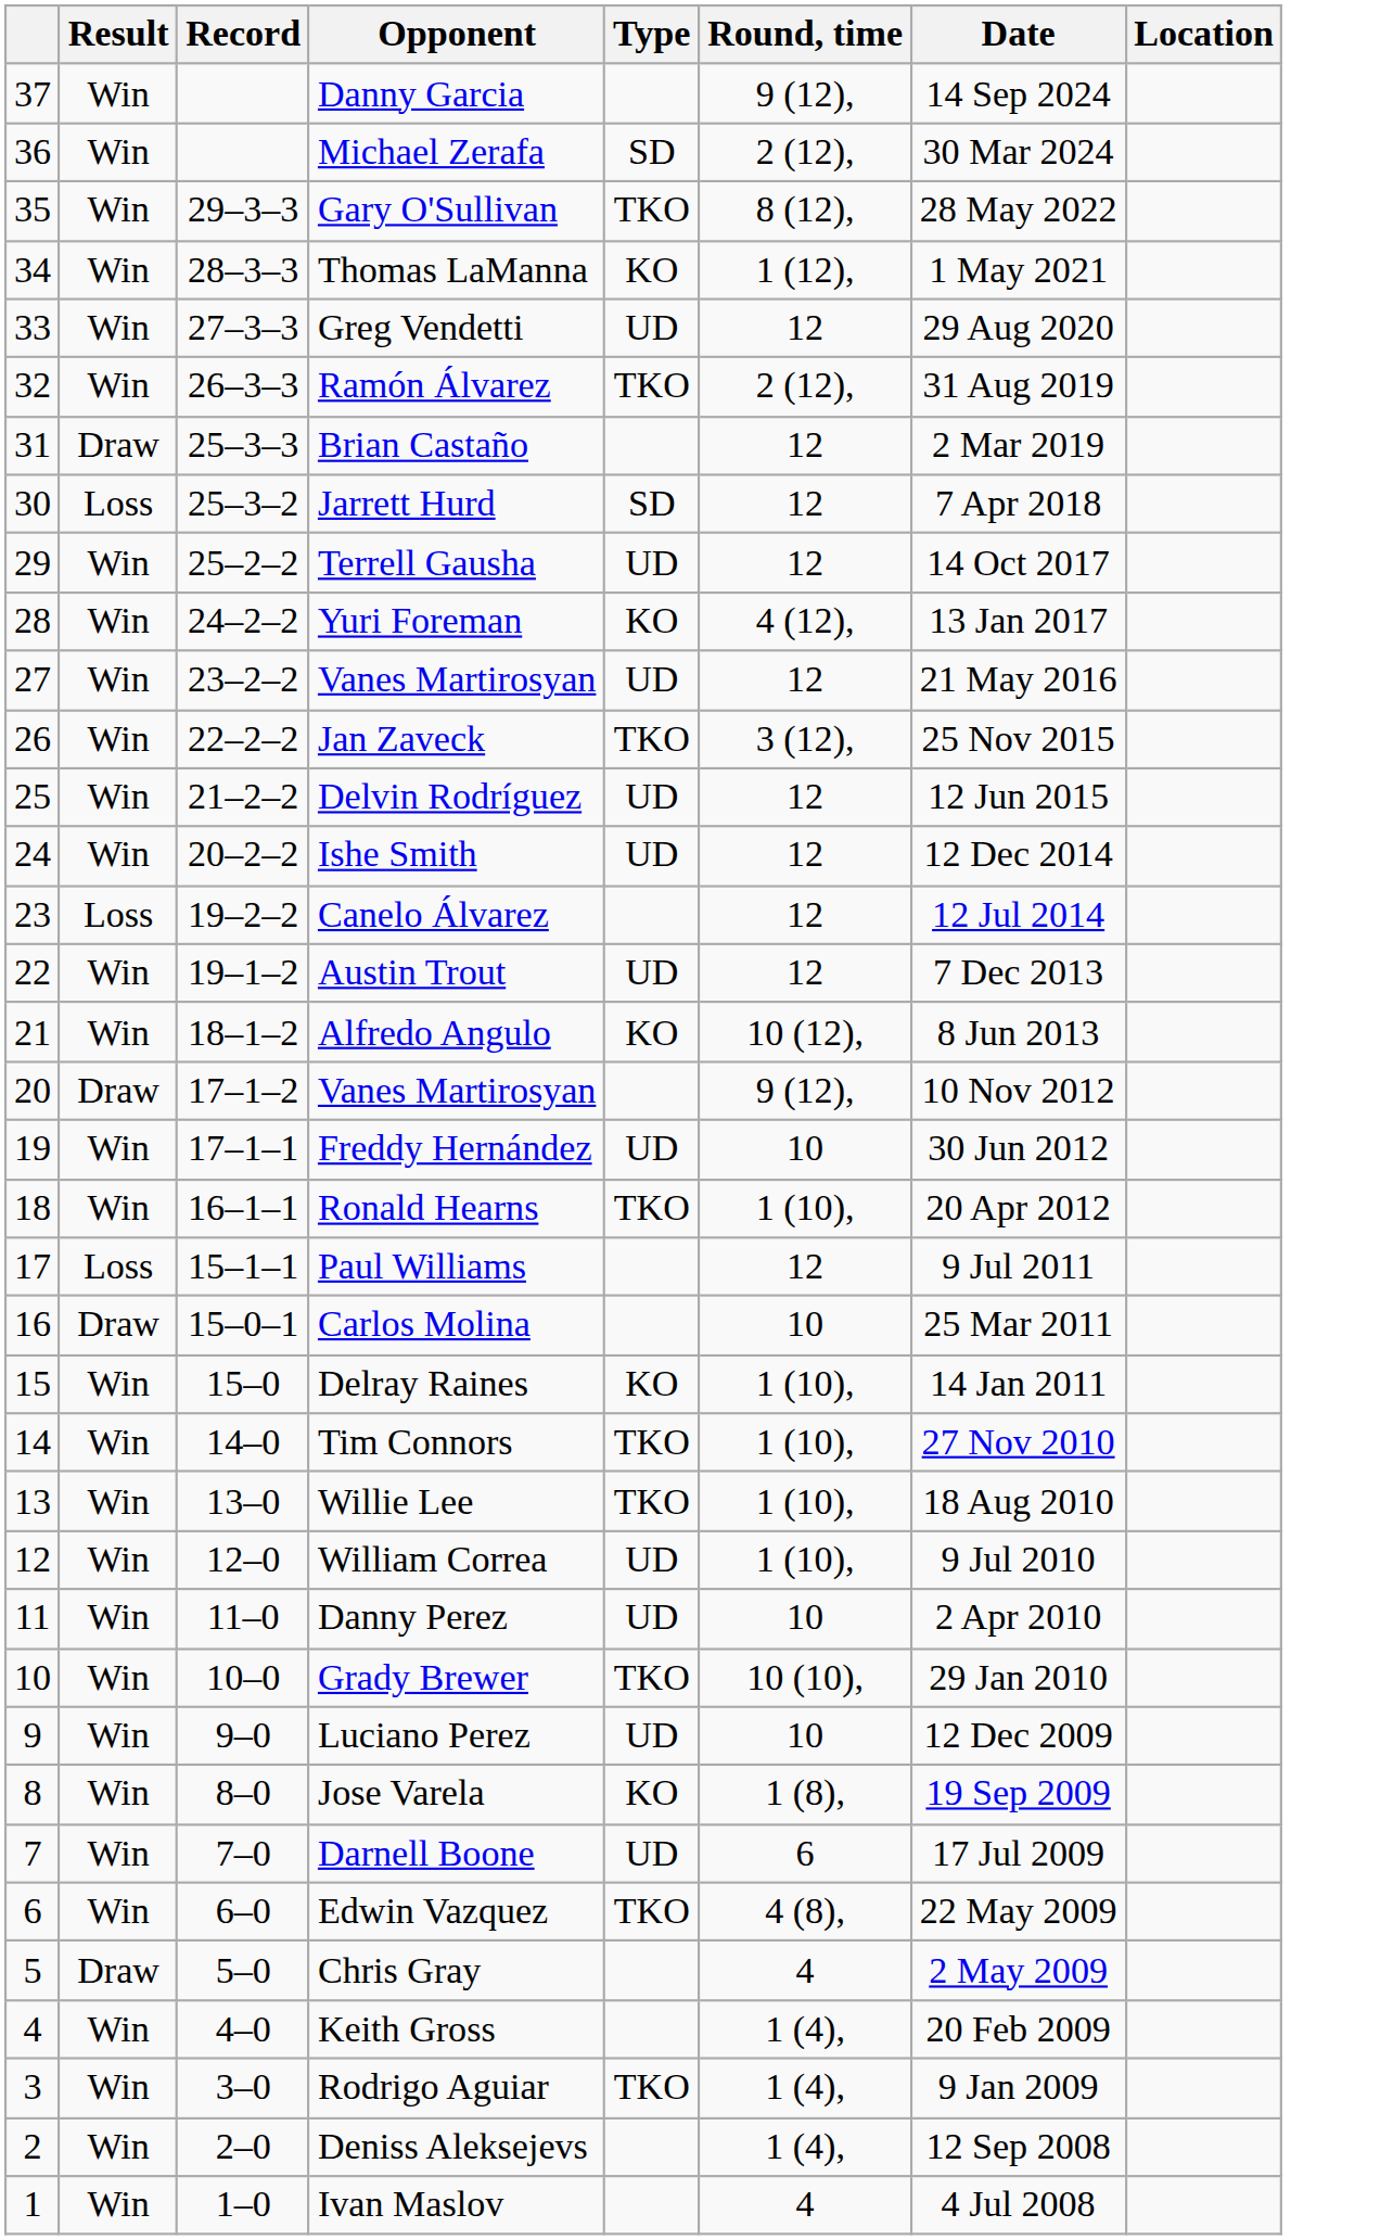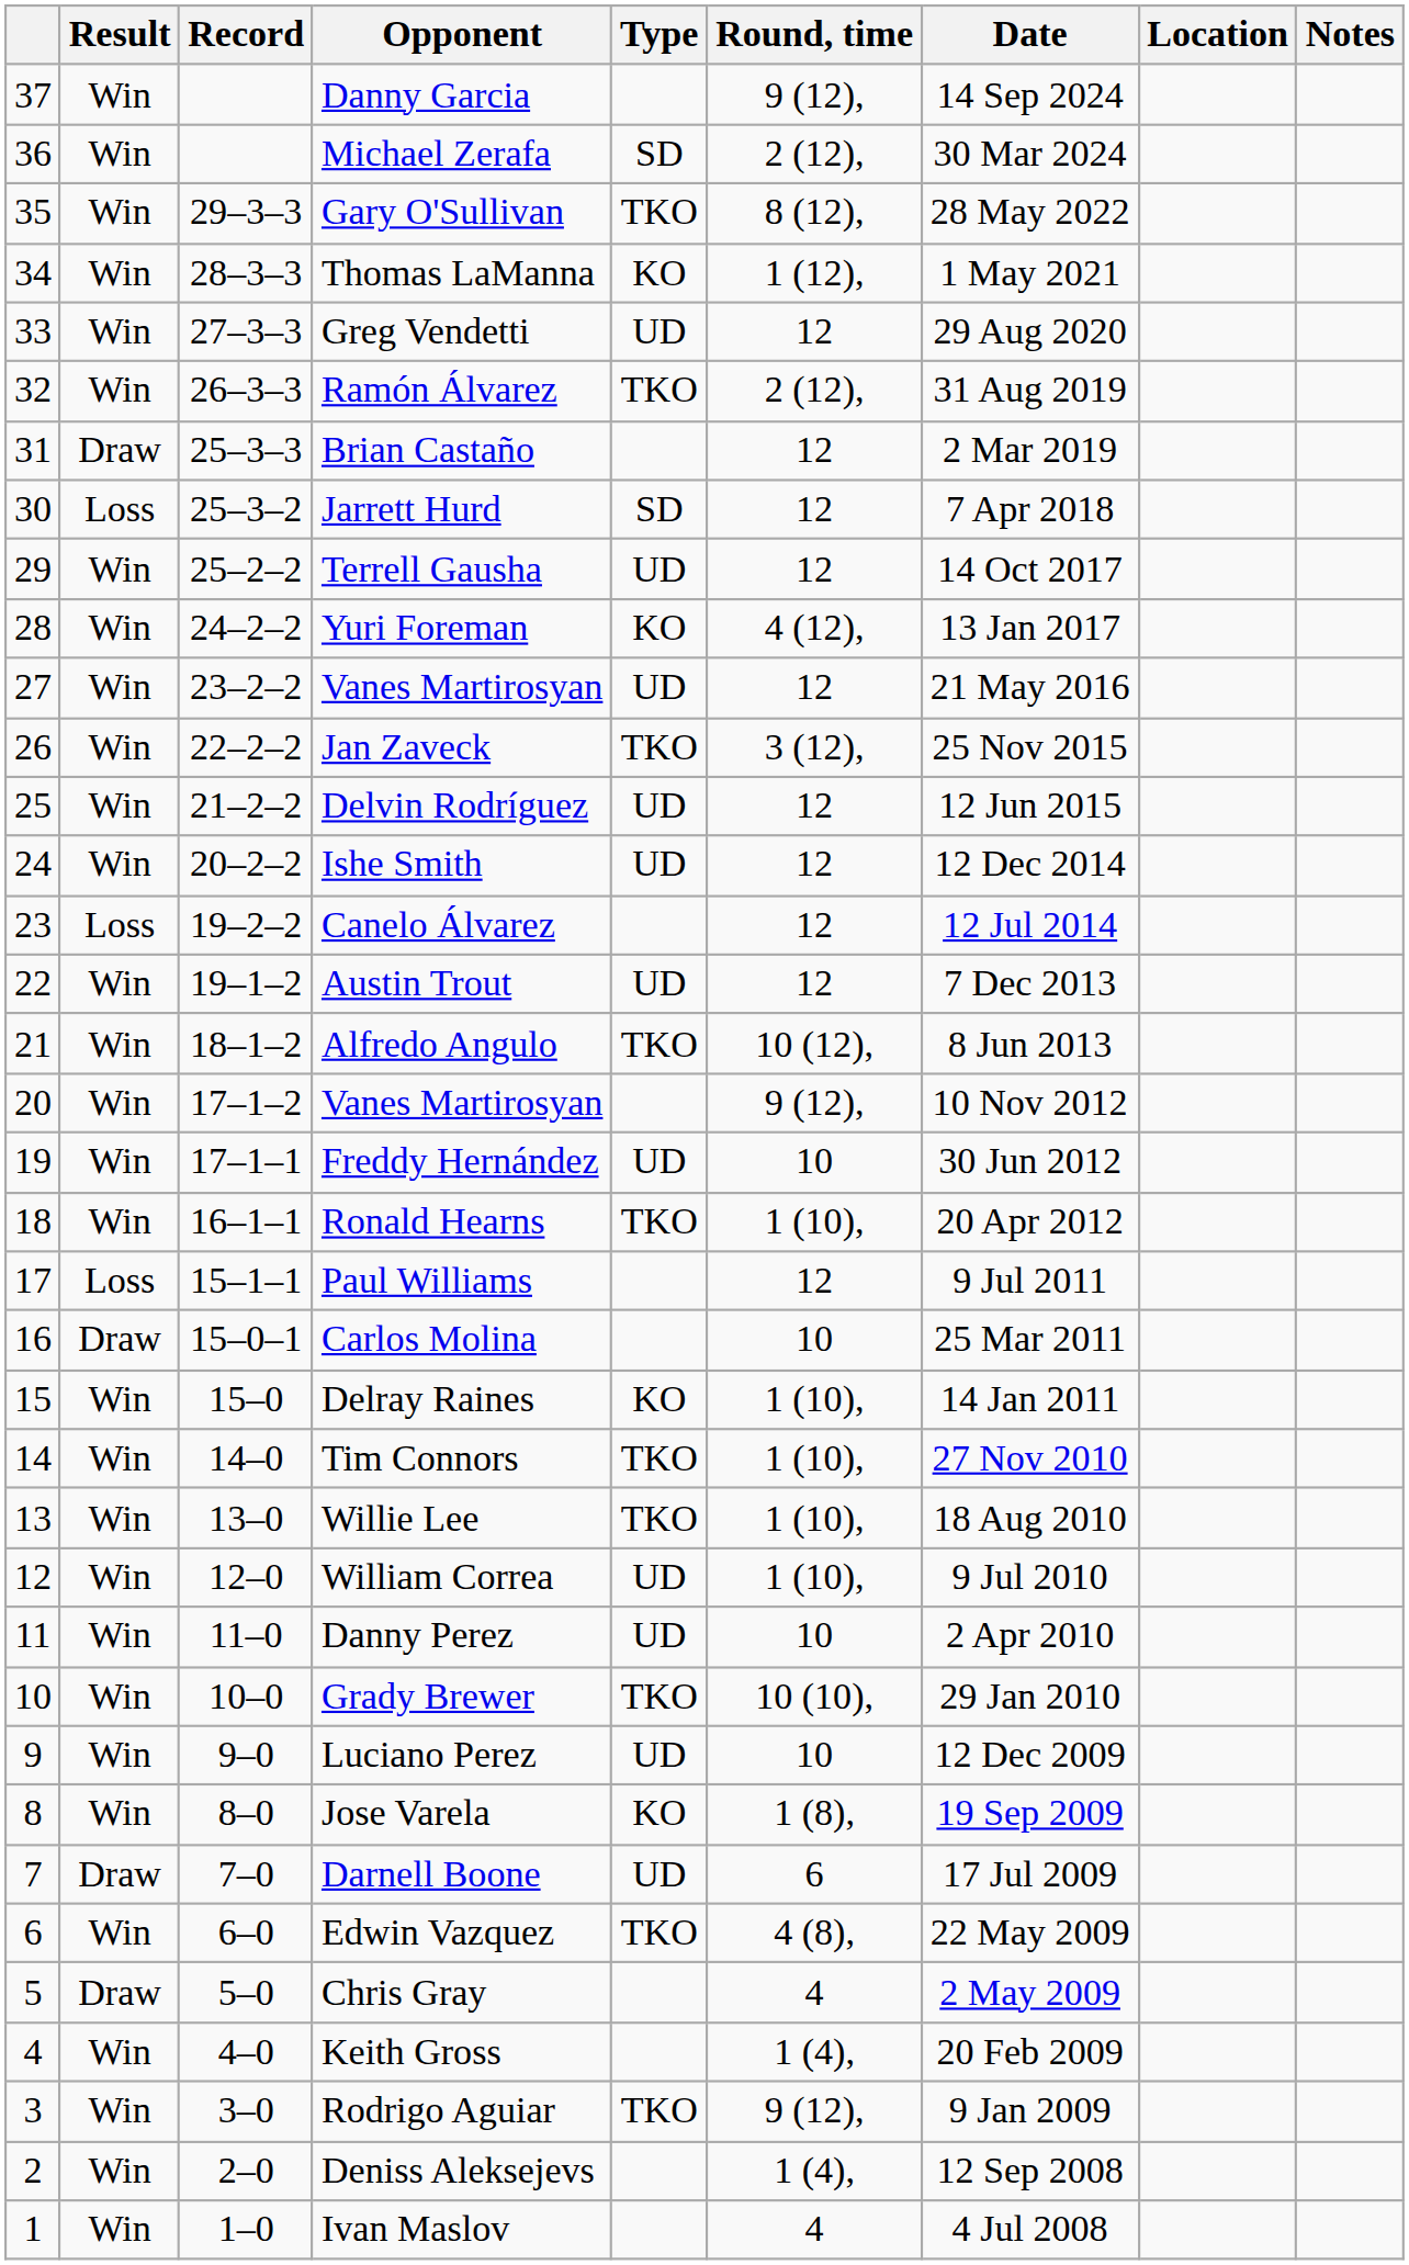 <table class="wikitable" style="text-align:center">
 <tr>
 <th></th>
 <th>Result</th>
 <th>Record</th>
 <th>Opponent</th>
 <th>Type</th>
 <th>Round, time</th>
 <th>Date</th>
 <th>Location</th>
+<th>Notes</th>
 </tr>
 <tr>
 <td>37</td>
 <td>Win</td>
 <td></td>
 <td style="text-align:left;"><a href='#'>Danny Garcia</a></td>
 <td></td>
 <td>9 (12), </td>
 <td>14 Sep 2024</td>
+<td style="text-align:left;"></td>
 <td style="text-align:left;"></td>
 </tr>
 <tr>
 <td>36</td>
 <td>Win</td>
 <td></td>
 <td style="text-align:left;"><a href='#'>Michael Zerafa</a></td>
 <td>SD</td>
 <td>2 (12), </td>
 <td>30 Mar 2024</td>
 <td style="text-align:left;"></td>
+<td style="text-align:left;"></td>
 </tr>
 <tr>
 <td>35</td>
 <td>Win</td>
 <td>29–3–3</td>
 <td style="text-align:left;"><a href='#'>Gary O'Sullivan</a></td>
 <td>TKO</td>
 <td>8 (12), </td>
 <td>28 May 2022</td>
+<td style="text-align:left;"></td>
 <td style="text-align:left;"></td>
 </tr>
 <tr>
 <td>34</td>
 <td>Win</td>
 <td>28–3–3</td>
 <td style="text-align:left;">Thomas LaManna</td>
 <td>KO</td>
 <td>1 (12), </td>
 <td>1 May 2021</td>
 <td style="text-align:left;"></td>
+<td style="text-align:left;"></td>
 </tr>
 <tr>
 <td>33</td>
 <td>Win</td>
 <td>27–3–3</td>
 <td style="text-align:left;">Greg Vendetti</td>
 <td>UD</td>
 <td>12</td>
 <td>29 Aug 2020</td>
+<td style="text-align:left;"></td>
 <td style="text-align:left;"></td>
 </tr>
 <tr>
 <td>32</td>
 <td>Win</td>
 <td>26–3–3</td>
 <td style="text-align:left;"><a href='#'>Ramón Álvarez</a></td>
 <td>TKO</td>
 <td>2 (12), </td>
 <td>31 Aug 2019</td>
 <td style="text-align:left;"></td>
+<td style="text-align:left;"></td>
 </tr>
 <tr>
 <td>31</td>
 <td>Draw</td>
 <td>25–3–3</td>
 <td style="text-align:left;"><a href='#'>Brian Castaño</a></td>
 <td></td>
 <td>12</td>
 <td>2 Mar 2019</td>
+<td style="text-align:left;"></td>
 <td style="text-align:left;"></td>
 </tr>
 <tr>
 <td>30</td>
 <td>Loss</td>
 <td>25–3–2</td>
 <td style="text-align:left;"><a href='#'>Jarrett Hurd</a></td>
 <td>SD</td>
 <td>12</td>
 <td>7 Apr 2018</td>
 <td style="text-align:left;"></td>
+<td style="text-align:left;"></td>
 </tr>
 <tr>
 <td>29</td>
 <td>Win</td>
 <td>25–2–2</td>
 <td style="text-align:left;"><a href='#'>Terrell Gausha</a></td>
 <td>UD</td>
 <td>12</td>
 <td>14 Oct 2017</td>
+<td style="text-align:left;"></td>
 <td style="text-align:left;"></td>
 </tr>
 <tr>
 <td>28</td>
 <td>Win</td>
 <td>24–2–2</td>
 <td style="text-align:left;"><a href='#'>Yuri Foreman</a></td>
 <td>KO</td>
 <td>4 (12), </td>
 <td>13 Jan 2017</td>
 <td style="text-align:left;"></td>
+<td style="text-align:left;"></td>
 </tr>
 <tr>
 <td>27</td>
 <td>Win</td>
 <td>23–2–2</td>
 <td style="text-align:left;"><a href='#'>Vanes Martirosyan</a></td>
 <td>UD</td>
 <td>12</td>
 <td>21 May 2016</td>
+<td style="text-align:left;"></td>
 <td style="text-align:left;"></td>
 </tr>
 <tr>
 <td>26</td>
 <td>Win</td>
 <td>22–2–2</td>
 <td style="text-align:left;"><a href='#'>Jan Zaveck</a></td>
 <td>TKO</td>
 <td>3 (12), </td>
 <td>25 Nov 2015</td>
 <td style="text-align:left;"></td>
+<td style="text-align:left;"></td>
 </tr>
 <tr>
 <td>25</td>
 <td>Win</td>
 <td>21–2–2</td>
 <td style="text-align:left;"><a href='#'>Delvin Rodríguez</a></td>
 <td>UD</td>
 <td>12</td>
 <td>12 Jun 2015</td>
+<td style="text-align:left;"></td>
 <td style="text-align:left;"></td>
 </tr>
 <tr>
 <td>24</td>
 <td>Win</td>
 <td>20–2–2</td>
 <td style="text-align:left;"><a href='#'>Ishe Smith</a></td>
 <td>UD</td>
 <td>12</td>
 <td>12 Dec 2014</td>
 <td style="text-align:left;"></td>
+<td style="text-align:left;"></td>
 </tr>
 <tr>
 <td>23</td>
 <td>Loss</td>
 <td>19–2–2</td>
 <td style="text-align:left;"><a href='#'>Canelo Álvarez</a></td>
 <td></td>
 <td>12</td>
 <td><a href='#'>12 Jul 2014</a></td>
 <td style="text-align:left;"></td>
+<td></td>
 </tr>
 <tr>
 <td>22</td>
 <td>Win</td>
 <td>19–1–2</td>
 <td style="text-align:left;"><a href='#'>Austin Trout</a></td>
 <td>UD</td>
 <td>12</td>
 <td>7 Dec 2013</td>
 <td style="text-align:left;"></td>
+<td style="text-align:left;"></td>
 </tr>
 <tr>
 <td>21</td>
 <td>Win</td>
 <td>18–1–2</td>
 <td style="text-align:left;"><a href='#'>Alfredo Angulo</a></td>
-<td>KO</td>
+<td>TKO</td>
 <td>10 (12), </td>
 <td>8 Jun 2013</td>
+<td style="text-align:left;"></td>
 <td style="text-align:left;"></td>
 </tr>
 <tr>
 <td>20</td>
-<td>Draw</td>
+<td>Win</td>
 <td>17–1–2</td>
 <td style="text-align:left;"><a href='#'>Vanes Martirosyan</a></td>
 <td></td>
 <td>9 (12), </td>
 <td>10 Nov 2012</td>
+<td style="text-align:left;"></td>
 <td style="text-align:left;"></td>
 </tr>
 <tr>
 <td>19</td>
 <td>Win</td>
 <td>17–1–1</td>
 <td style="text-align:left;"><a href='#'>Freddy Hernández</a></td>
 <td>UD</td>
 <td>10</td>
 <td>30 Jun 2012</td>
 <td style="text-align:left;"></td>
+<td></td>
 </tr>
 <tr>
 <td>18</td>
 <td>Win</td>
 <td>16–1–1</td>
 <td style="text-align:left;"><a href='#'>Ronald Hearns</a></td>
 <td>TKO</td>
 <td>1 (10), </td>
 <td>20 Apr 2012</td>
 <td style="text-align:left;"></td>
+<td></td>
 </tr>
 <tr>
 <td>17</td>
 <td>Loss</td>
 <td>15–1–1</td>
 <td style="text-align:left;"><a href='#'>Paul Williams</a></td>
 <td></td>
 <td>12</td>
 <td>9 Jul 2011</td>
 <td style="text-align:left;"></td>
+<td></td>
 </tr>
 <tr>
 <td>16</td>
 <td>Draw</td>
 <td>15–0–1</td>
 <td style="text-align:left;"><a href='#'>Carlos Molina</a></td>
 <td></td>
 <td>10</td>
 <td>25 Mar 2011</td>
 <td style="text-align:left;"></td>
+<td></td>
 </tr>
 <tr>
 <td>15</td>
 <td>Win</td>
 <td>15–0</td>
 <td style="text-align:left;">Delray Raines</td>
 <td>KO</td>
 <td>1 (10), </td>
 <td>14 Jan 2011</td>
 <td style="text-align:left;"></td>
+<td></td>
 </tr>
 <tr>
 <td>14</td>
 <td>Win</td>
 <td>14–0</td>
 <td style="text-align:left;">Tim Connors</td>
 <td>TKO</td>
 <td>1 (10), </td>
 <td><a href='#'>27 Nov 2010</a></td>
+<td style="text-align:left;"></td>
 <td style="text-align:left;"></td>
 </tr>
 <tr>
 <td>13</td>
 <td>Win</td>
 <td>13–0</td>
 <td style="text-align:left;">Willie Lee</td>
 <td>TKO</td>
 <td>1 (10), </td>
 <td>18 Aug 2010</td>
 <td style="text-align:left;"></td>
+<td></td>
 </tr>
 <tr>
 <td>12</td>
 <td>Win</td>
 <td>12–0</td>
 <td style="text-align:left;">William Correa</td>
 <td>UD</td>
 <td>1 (10), </td>
 <td>9 Jul 2010</td>
 <td style="text-align:left;"></td>
+<td></td>
 </tr>
 <tr>
 <td>11</td>
 <td>Win</td>
 <td>11–0</td>
 <td style="text-align:left;">Danny Perez</td>
 <td>UD</td>
 <td>10</td>
 <td>2 Apr 2010</td>
 <td style="text-align:left;"></td>
+<td></td>
 </tr>
 <tr>
 <td>10</td>
 <td>Win</td>
 <td>10–0</td>
 <td style="text-align:left;"><a href='#'>Grady Brewer</a></td>
 <td>TKO</td>
 <td>10 (10), </td>
 <td>29 Jan 2010</td>
 <td style="text-align:left;"></td>
+<td></td>
 </tr>
 <tr>
 <td>9</td>
 <td>Win</td>
 <td>9–0</td>
 <td style="text-align:left;">Luciano Perez</td>
 <td>UD</td>
 <td>10</td>
 <td>12 Dec 2009</td>
 <td style="text-align:left;"></td>
+<td></td>
 </tr>
 <tr>
 <td>8</td>
 <td>Win</td>
 <td>8–0</td>
 <td style="text-align:left;">Jose Varela</td>
 <td>KO</td>
 <td>1 (8), </td>
 <td><a href='#'>19 Sep 2009</a></td>
 <td style="text-align:left;"></td>
+<td></td>
 </tr>
 <tr>
 <td>7</td>
-<td>Win</td>
+<td>Draw</td>
 <td>7–0</td>
 <td style="text-align:left;"><a href='#'>Darnell Boone</a></td>
 <td>UD</td>
 <td>6</td>
 <td>17 Jul 2009</td>
 <td style="text-align:left;"></td>
+<td></td>
 </tr>
 <tr>
 <td>6</td>
 <td>Win</td>
 <td>6–0</td>
 <td style="text-align:left;">Edwin Vazquez</td>
 <td>TKO</td>
 <td>4 (8), </td>
 <td>22 May 2009</td>
 <td style="text-align:left;"></td>
+<td></td>
 </tr>
 <tr>
 <td>5</td>
 <td>Draw</td>
 <td>5–0</td>
 <td style="text-align:left;">Chris Gray</td>
 <td></td>
 <td>4</td>
 <td><a href='#'>2 May 2009</a></td>
 <td style="text-align:left;"></td>
+<td></td>
 </tr>
 <tr>
 <td>4</td>
 <td>Win</td>
 <td>4–0</td>
 <td style="text-align:left;">Keith Gross</td>
 <td></td>
 <td>1 (4), </td>
 <td>20 Feb 2009</td>
 <td style="text-align:left;"></td>
+<td></td>
 </tr>
 <tr>
 <td>3</td>
 <td>Win</td>
 <td>3–0</td>
 <td style="text-align:left;">Rodrigo Aguiar</td>
 <td>TKO</td>
-<td>1 (4), </td>
+<td>9 (12), </td>
 <td>9 Jan 2009</td>
 <td style="text-align:left;"></td>
+<td></td>
 </tr>
 <tr>
 <td>2</td>
 <td>Win</td>
 <td>2–0</td>
 <td style="text-align:left;">Deniss Aleksejevs</td>
 <td></td>
 <td>1 (4), </td>
 <td>12 Sep 2008</td>
 <td style="text-align:left;"></td>
+<td></td>
 </tr>
 <tr>
 <td>1</td>
 <td>Win</td>
 <td>1–0</td>
 <td style="text-align:left;">Ivan Maslov</td>
 <td></td>
 <td>4</td>
 <td>4 Jul 2008</td>
 <td style="text-align:left;"></td>
+<td></td>
 </tr>
 </table>
